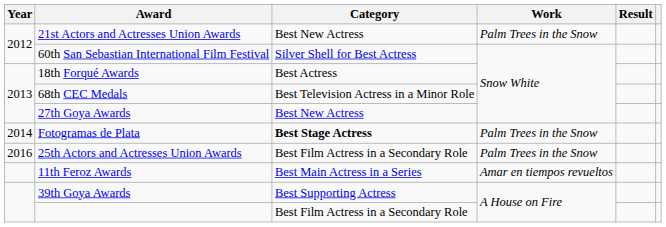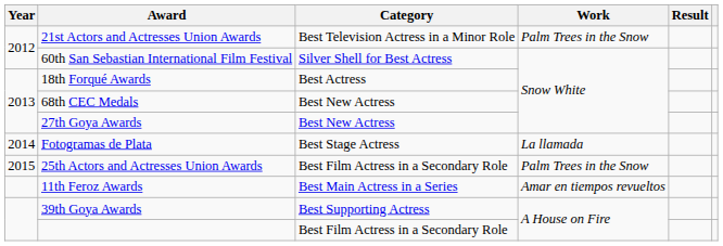 <table class="wikitable sortable plainrowheaders">
 <tr>
 <th>Year</th>
 <th>Award</th>
 <th>Category</th>
 <th>Work</th>
 <th>Result</th>
 <th scope="col" class="unsortable"></th>
 </tr>
 <tr>
 <td align = "center" rowspan = "2">2012</td>
 <td><a href='#'>21st Actors and Actresses Union Awards</a></td>
-<td>Best New Actress</td>
+<td>Best Television Actress in a Minor Role</td>
 <td><em>Palm Trees in the Snow</em></td>
 <td></td>
 <td align = "center"></td>
 </tr>
 <tr>
 <td>60th <a href='#'>San Sebastian International Film Festival</a></td>
 <td><a href='#'>Silver Shell for Best Actress</a></td>
 <td rowspan = "4"><em>Snow White</em></td>
 <td></td>
 <td align = "center"></td>
 </tr>
 <tr>
 <td align = "center" rowspan = "3">2013</td>
 <td>18th <a href='#'>Forqué Awards</a></td>
 <td>Best Actress</td>
 <td></td>
 <td align = "center"></td>
 </tr>
 <tr>
 <td>68th <a href='#'>CEC Medals</a></td>
-<td>Best Television Actress in a Minor Role</td>
+<td>Best New Actress</td>
 <td></td>
 <td align = "center"></td>
 </tr>
 <tr>
 <td><a href='#'>27th Goya Awards</a></td>
 <td><a href='#'>Best New Actress</a></td>
 <td></td>
 <td align = "center"></td>
 </tr>
 <tr>
 <td align = "center">2014</td>
 <td><a href='#'>Fotogramas de Plata</a></td>
-<td><strong>Best Stage Actress</strong></td>
-<td><em>Palm Trees in the Snow</em></td>
+<td>Best Stage Actress</td>
+<td><em>La llamada</em></td>
 <td></td>
 <td align = "center"></td>
 </tr>
 <tr>
-<td align = "center">2016</td>
+<td align = "center">2015</td>
 <td><a href='#'>25th Actors and Actresses Union Awards</a></td>
 <td>Best Film Actress in a Secondary Role</td>
 <td><em>Palm Trees in the Snow</em></td>
 <td></td>
 <td align = "center"></td>
 </tr>
 <tr>
 <td></td>
 <td><a href='#'>11th Feroz Awards</a></td>
 <td><a href='#'>Best Main Actress in a Series</a></td>
 <td><em>Amar en tiempos revueltos</em></td>
 <td></td>
 <td></td>
 </tr>
 <tr>
 <td rowspan = "2"></td>
 <td><a href='#'>39th Goya Awards</a></td>
 <td><a href='#'>Best Supporting Actress</a></td>
 <td rowspan = "2"><em>A House on Fire</em></td>
 <td></td>
 <td></td>
 </tr>
 <tr>
 <td></td>
 <td>Best Film Actress in a Secondary Role</td>
 <td></td>
 <td></td>
 </tr>
 </table>
